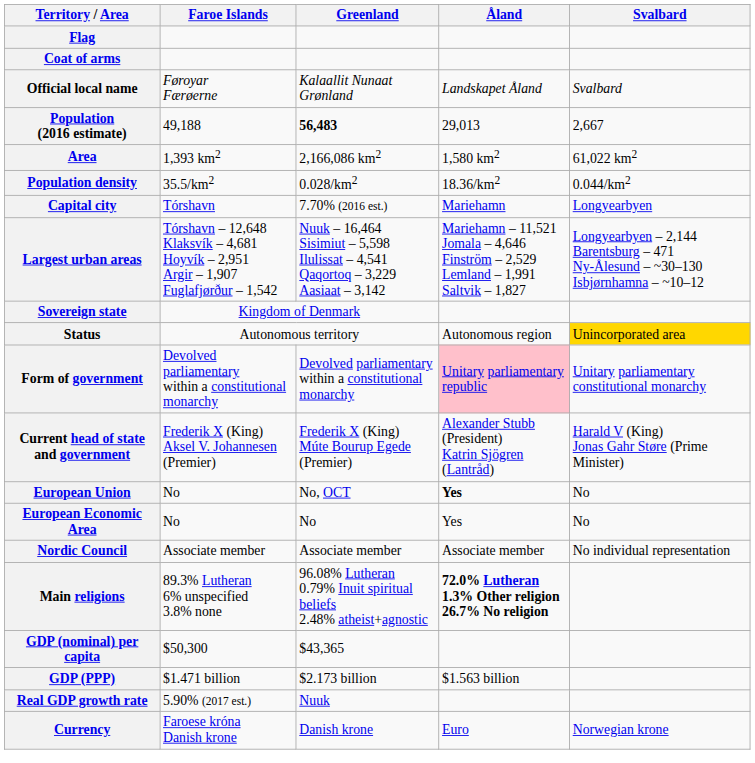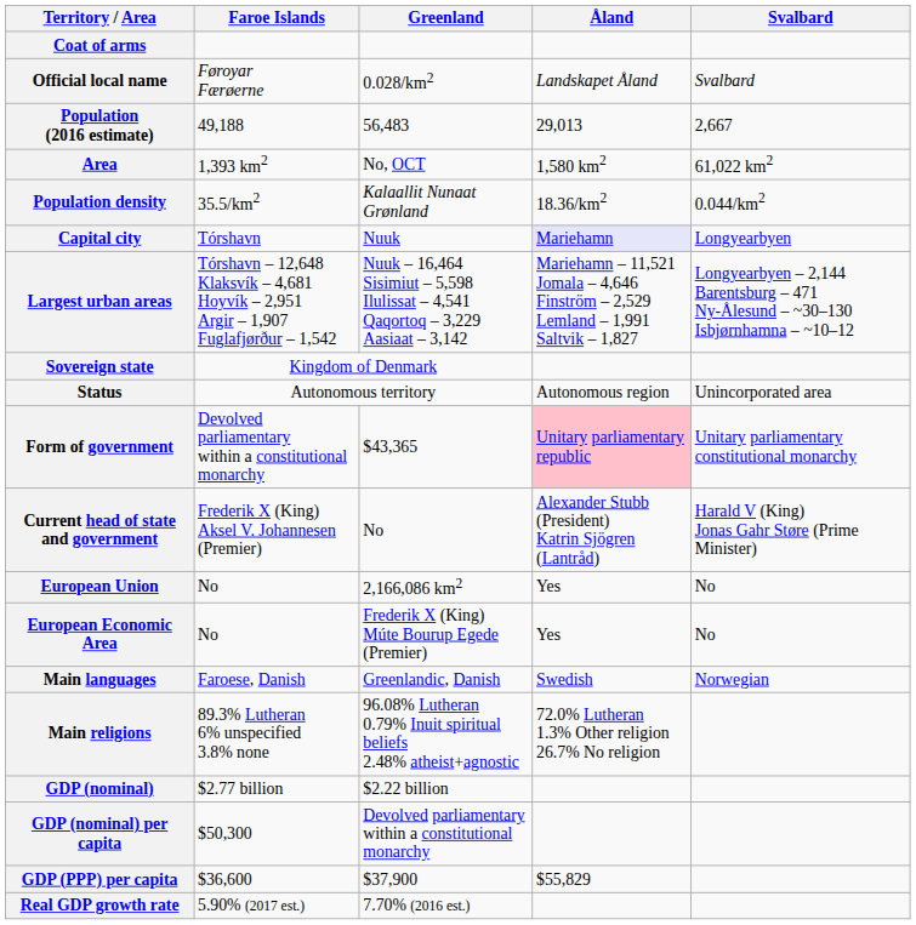 <table class="wikitable sticky-table-row1 sticky-table-col1">
 <tr>
 <th><a href='#'>Territory</a> / <a href='#'>Area</a></th>
 <th scope="col"><a href='#'>Faroe Islands</a></th>
 <th scope="col"><a href='#'>Greenland</a></th>
 <th scope="col"><a href='#'>Åland</a></th>
 <th scope="col"><a href='#'>Svalbard</a></th>
-</tr>
-<tr>
-<th scope="row"><a href='#'>Flag</a></th>
-<td style="text-align:center"></td>
-<td style="text-align:center"></td>
-<td style="text-align:center"></td>
-<td style="text-align:center"></td>
 </tr>
 <tr>
 <th scope="row"><a href='#'>Coat of arms</a></th>
 <td style="text-align:center"></td>
 <td style="text-align:center"></td>
 <td style="text-align:center"></td>
 <td style="text-align:center"></td>
 </tr>
 <tr>
 <th scope="row">Official local name</th>
 <td><em>Føroyar</em><br><em>Færøerne</em></td>
-<td><em>Kalaallit Nunaat</em><br><em>Grønland</em></td>
+<td>0.028/km<sup>2</sup></td>
 <td><em>Landskapet Åland</em></td>
 <td><em>Svalbard</em></td>
 </tr>
 <tr>
 <th scope="row"><a href='#'>Population</a><br>(2016 estimate)</th>
 <td>49,188</td>
-<td><strong>56,483</strong></td>
+<td>56,483</td>
 <td>29,013</td>
 <td>2,667</td>
 </tr>
 <tr>
 <th scope="row"><a href='#'>Area</a></th>
 <td>1,393 km<sup>2</sup></td>
-<td>2,166,086 km<sup>2</sup></td>
+<td>No, <a href='#'>OCT</a></td>
 <td>1,580 km<sup>2</sup></td>
 <td>61,022 km<sup>2</sup></td>
 </tr>
 <tr>
 <th scope="row"><a href='#'>Population density</a></th>
 <td>35.5/km<sup>2</sup></td>
-<td>0.028/km<sup>2</sup></td>
+<td><em>Kalaallit Nunaat</em><br><em>Grønland</em></td>
 <td>18.36/km<sup>2</sup></td>
 <td>0.044/km<sup>2</sup></td>
 </tr>
 <tr>
 <th scope="row"><a href='#'>Capital city</a></th>
 <td><a href='#'>Tórshavn</a></td>
-<td>7.70% <small>(2016 est.)</small></td>
-<td><a href='#'>Mariehamn</a></td>
+<td><a href='#'>Nuuk</a></td>
+<td style="background: lavender;"><a href='#'>Mariehamn</a></td>
 <td><a href='#'>Longyearbyen</a></td>
 </tr>
 <tr>
 <th scope="row"><a href='#'>Largest urban areas</a><br></th>
 <td><a href='#'>Tórshavn</a> – 12,648<br><a href='#'>Klaksvík</a> – 4,681<br><a href='#'>Hoyvík</a> – 2,951<br><a href='#'>Argir</a> – 1,907<br><a href='#'>Fuglafjørður</a> – 1,542</td>
 <td><a href='#'>Nuuk</a> – 16,464<br><a href='#'>Sisimiut</a> – 5,598<br><a href='#'>Ilulissat</a> – 4,541<br><a href='#'>Qaqortoq</a> – 3,229<br><a href='#'>Aasiaat</a> – 3,142</td>
 <td><a href='#'>Mariehamn</a> – 11,521<br><a href='#'>Jomala</a> – 4,646<br><a href='#'>Finström</a> – 2,529<br><a href='#'>Lemland</a> – 1,991<br><a href='#'>Saltvik</a> – 1,827</td>
 <td><a href='#'>Longyearbyen</a> – 2,144<br><a href='#'>Barentsburg</a> – 471<br><a href='#'>Ny-Ålesund</a> – ~30–130<br><a href='#'>Isbjørnhamna</a> – ~10–12</td>
 </tr>
 <tr>
 <th scope="row"><a href='#'>Sovereign state</a></th>
 <td style="text-align:center;" colspan="2"> <a href='#'>Kingdom of Denmark</a></td>
 <td align=center></td>
 <td align=center></td>
 </tr>
 <tr>
 <th scope="row">Status</th>
 <td style="text-align:center;" colspan="2">Autonomous territory</td>
 <td>Autonomous region</td>
-<td style="background: gold;">Unincorporated area</td>
+<td>Unincorporated area</td>
 </tr>
 <tr>
 <th scope="row">Form of <a href='#'>government</a></th>
 <td><a href='#'>Devolved</a> <a href='#'>parliamentary</a><br>within a <a href='#'>constitutional monarchy</a></td>
-<td><a href='#'>Devolved</a> <a href='#'>parliamentary</a><br>within a <a href='#'>constitutional monarchy</a></td>
+<td>$43,365</td>
 <td style="background: pink;"><a href='#'>Unitary</a> <a href='#'>parliamentary</a> <a href='#'>republic</a></td>
 <td><a href='#'>Unitary</a> <a href='#'>parliamentary</a> <a href='#'>constitutional monarchy</a></td>
 </tr>
 <tr>
 <th scope="row">Current <a href='#'>head of state</a> and <a href='#'>government</a></th>
 <td><a href='#'>Frederik X</a> (King)<br><a href='#'>Aksel V. Johannesen</a> (Premier)</td>
-<td><a href='#'>Frederik X</a> (King)<br><a href='#'>Múte Bourup Egede</a> (Premier)</td>
+<td>No</td>
 <td><a href='#'>Alexander Stubb</a> (President)<br><a href='#'>Katrin Sjögren</a> (<a href='#'>Lantråd</a>)</td>
 <td><a href='#'>Harald V</a> (King)<br><a href='#'>Jonas Gahr Støre</a> (Prime Minister)</td>
 </tr>
 <tr>
 <th scope="row"><a href='#'>European Union</a></th>
 <td>No</td>
-<td>No, <a href='#'>OCT</a></td>
-<td><strong>Yes</strong></td>
+<td>2,166,086 km<sup>2</sup></td>
+<td>Yes</td>
 <td>No</td>
 </tr>
 <tr>
 <th scope="row"><a href='#'>European Economic Area</a></th>
 <td>No</td>
-<td>No</td>
+<td><a href='#'>Frederik X</a> (King)<br><a href='#'>Múte Bourup Egede</a> (Premier)</td>
 <td>Yes</td>
 <td>No</td>
 </tr>
 <tr>
-<th scope="row"><a href='#'>Nordic Council</a></th>
-<td>Associate member</td>
-<td>Associate member</td>
-<td>Associate member</td>
-<td>No individual representation</td>
+<th scope="row">Main <a href='#'>languages</a></th>
+<td><a href='#'>Faroese</a>, <a href='#'>Danish</a></td>
+<td><a href='#'>Greenlandic</a>, <a href='#'>Danish</a></td>
+<td><a href='#'>Swedish</a></td>
+<td><a href='#'>Norwegian</a></td>
 </tr>
 <tr>
 <th scope="row">Main <a href='#'>religions</a></th>
 <td>89.3% <a href='#'>Lutheran</a><br>6% unspecified <br>3.8% none</td>
 <td>96.08% <a href='#'>Lutheran</a><br>0.79% <a href='#'>Inuit spiritual beliefs</a><br>2.48% <a href='#'>atheist</a>+<a href='#'>agnostic</a></td>
-<td><strong>72.0% <a href='#'>Lutheran</a><br>1.3% Other religion<br>26.7% No religion</strong></td>
+<td>72.0% <a href='#'>Lutheran</a><br>1.3% Other religion<br>26.7% No religion</td>
+<td></td>
+</tr>
+<tr>
+<th scope="row"><a href='#'>GDP (nominal)</a></th>
+<td>$2.77 billion</td>
+<td>$2.22 billion</td>
+<td></td>
 <td></td>
 </tr>
 <tr>
 <th scope="row"><a href='#'>GDP (nominal) per capita</a></th>
 <td>$50,300</td>
-<td>$43,365</td>
+<td><a href='#'>Devolved</a> <a href='#'>parliamentary</a><br>within a <a href='#'>constitutional monarchy</a></td>
 <td></td>
 <td></td>
 </tr>
 <tr>
-<th scope="row"><a href='#'>GDP (PPP)</a></th>
-<td>$1.471 billion</td>
-<td>$2.173 billion</td>
-<td>$1.563 billion</td>
+<th scope="row"><a href='#'>GDP (PPP) per capita</a></th>
+<td>$36,600</td>
+<td>$37,900</td>
+<td>$55,829</td>
 <td></td>
 </tr>
 <tr>
 <th scope="row"><a href='#'>Real GDP growth rate</a></th>
 <td>5.90% <small>(2017 est.)</small></td>
-<td><a href='#'>Nuuk</a></td>
+<td>7.70% <small>(2016 est.)</small></td>
 <td></td>
 <td></td>
 </tr>
-<tr>
-<th scope="row"><a href='#'>Currency</a></th>
-<td><a href='#'>Faroese króna</a><br><a href='#'>Danish krone</a></td>
-<td><a href='#'>Danish krone</a></td>
-<td><a href='#'>Euro</a></td>
-<td><a href='#'>Norwegian krone</a></td>
-</tr>
 </table>
